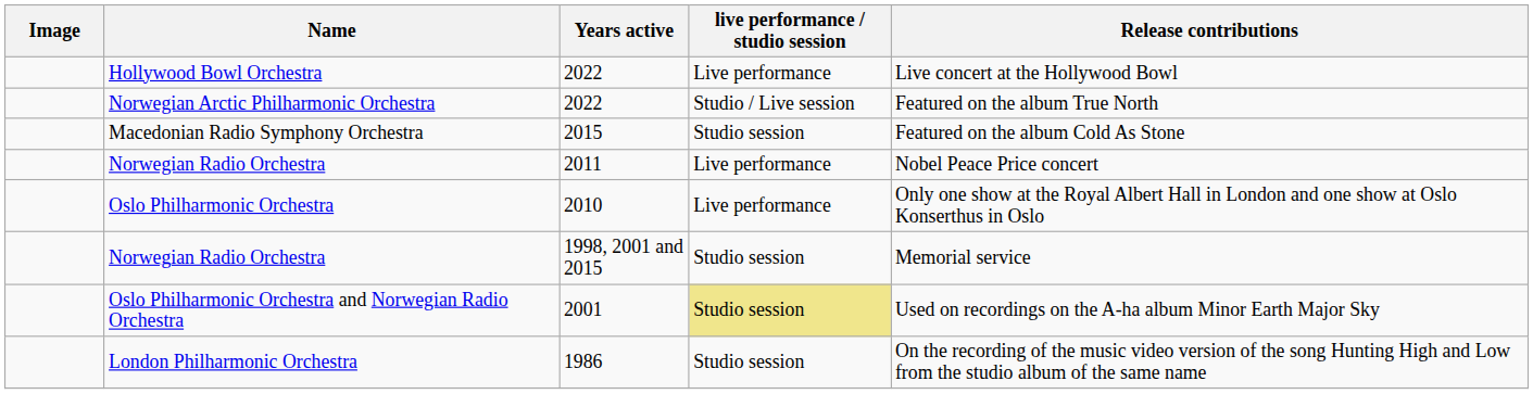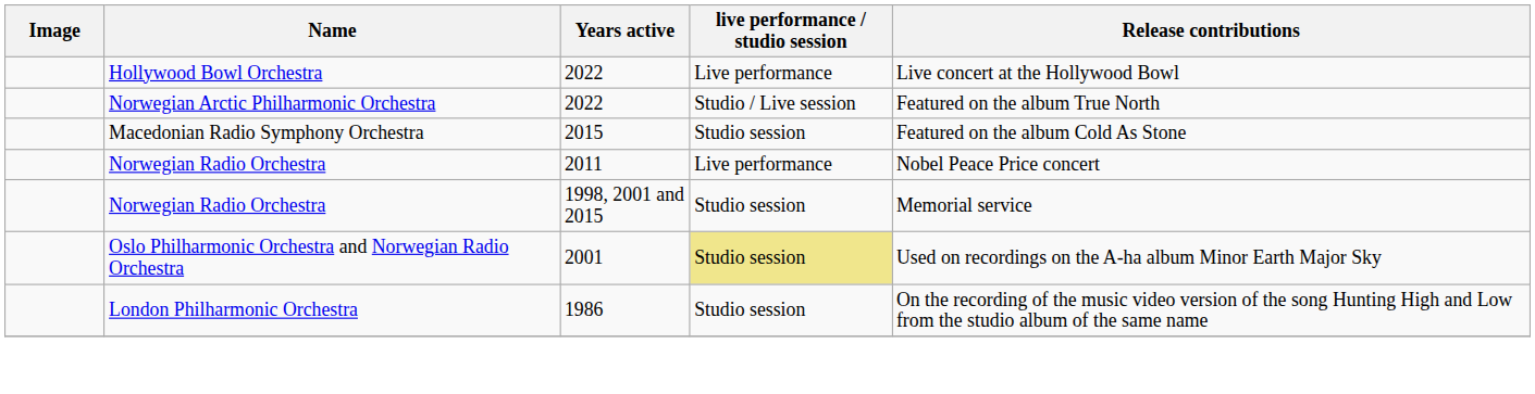 <table class="wikitable" width="100%">
 <tr>
 <th width="75">Image</th>
 <th width="370">Name</th>
 <th width="100">Years active</th>
 <th width="160">live performance / studio session</th>
 <th>Release contributions</th>
 </tr>
 <tr>
 <td></td>
 <td><a href='#'>Hollywood Bowl Orchestra</a></td>
 <td>2022</td>
 <td>Live performance</td>
 <td>Live concert at the Hollywood Bowl</td>
 </tr>
 <tr>
 <td></td>
 <td><a href='#'>Norwegian Arctic Philharmonic Orchestra</a></td>
 <td>2022</td>
 <td>Studio / Live session</td>
 <td>Featured on the album True North</td>
 </tr>
 <tr>
 <td></td>
 <td>Macedonian Radio Symphony Orchestra</td>
 <td>2015</td>
 <td>Studio session</td>
 <td>Featured on the album Cold As Stone</td>
 </tr>
 <tr>
 <td></td>
 <td><a href='#'>Norwegian Radio Orchestra</a></td>
 <td>2011</td>
 <td>Live performance</td>
 <td>Nobel Peace Price concert</td>
 </tr>
 <tr>
 <td></td>
-<td><a href='#'>Oslo Philharmonic Orchestra</a></td>
-<td>2010</td>
-<td>Live performance</td>
-<td>Only one show at the Royal Albert Hall in London and one show at Oslo Konserthus in Oslo</td>
-</tr>
-<tr>
-<td></td>
 <td><a href='#'>Norwegian Radio Orchestra</a></td>
 <td>1998, 2001 and 2015</td>
 <td>Studio session</td>
 <td>Memorial service</td>
 </tr>
 <tr>
 <td></td>
 <td><a href='#'>Oslo Philharmonic Orchestra</a> and <a href='#'>Norwegian Radio Orchestra</a></td>
 <td>2001</td>
 <td style="background: khaki;">Studio session</td>
 <td>Used on recordings on the A-ha album Minor Earth Major Sky</td>
 </tr>
 <tr>
 <td></td>
 <td><a href='#'>London Philharmonic Orchestra</a></td>
 <td>1986</td>
 <td>Studio session</td>
 <td>On the recording of the music video version of the song Hunting High and Low from the studio album of the same name</td>
 </tr>
 <tr>
 </tr>
 </table>
